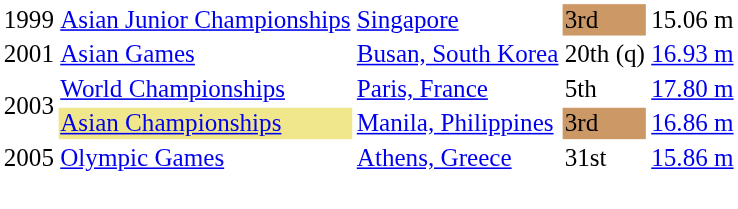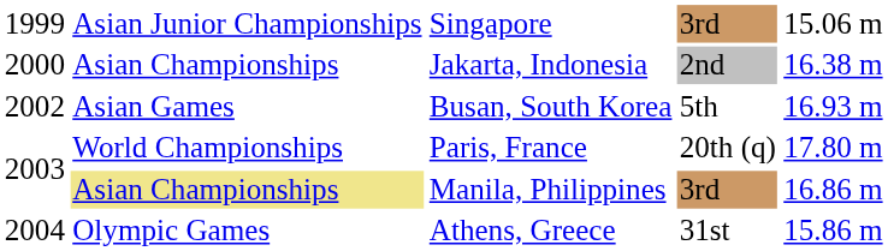 <table>
 <tr>
 <td>1999</td>
 <td><a href='#'>Asian Junior Championships</a></td>
 <td><a href='#'>Singapore</a></td>
 <td bgcolor="cc9966">3rd</td>
 <td>15.06 m</td>
 </tr>
 <tr>
-<td>2001</td>
+<td>2000</td>
+<td><a href='#'>Asian Championships</a></td>
+<td><a href='#'>Jakarta, Indonesia</a></td>
+<td bgcolor="silver">2nd</td>
+<td><a href='#'>16.38 m</a></td>
+</tr>
+<tr>
+<td>2002</td>
 <td><a href='#'>Asian Games</a></td>
 <td><a href='#'>Busan, South Korea</a></td>
-<td>20th (q)</td>
+<td>5th</td>
 <td><a href='#'>16.93 m</a></td>
 </tr>
 <tr>
 <td rowspan=2>2003</td>
 <td><a href='#'>World Championships</a></td>
 <td><a href='#'>Paris, France</a></td>
-<td>5th</td>
+<td>20th (q)</td>
 <td><a href='#'>17.80 m</a></td>
 </tr>
 <tr>
 <td style="background: khaki;"><a href='#'>Asian Championships</a></td>
 <td><a href='#'>Manila, Philippines</a></td>
 <td bgcolor="cc9966">3rd</td>
 <td><a href='#'>16.86 m</a></td>
 </tr>
 <tr>
-<td>2005</td>
+<td>2004</td>
 <td><a href='#'>Olympic Games</a></td>
 <td><a href='#'>Athens, Greece</a></td>
 <td>31st</td>
 <td><a href='#'>15.86 m</a></td>
 </tr>
 </table>
